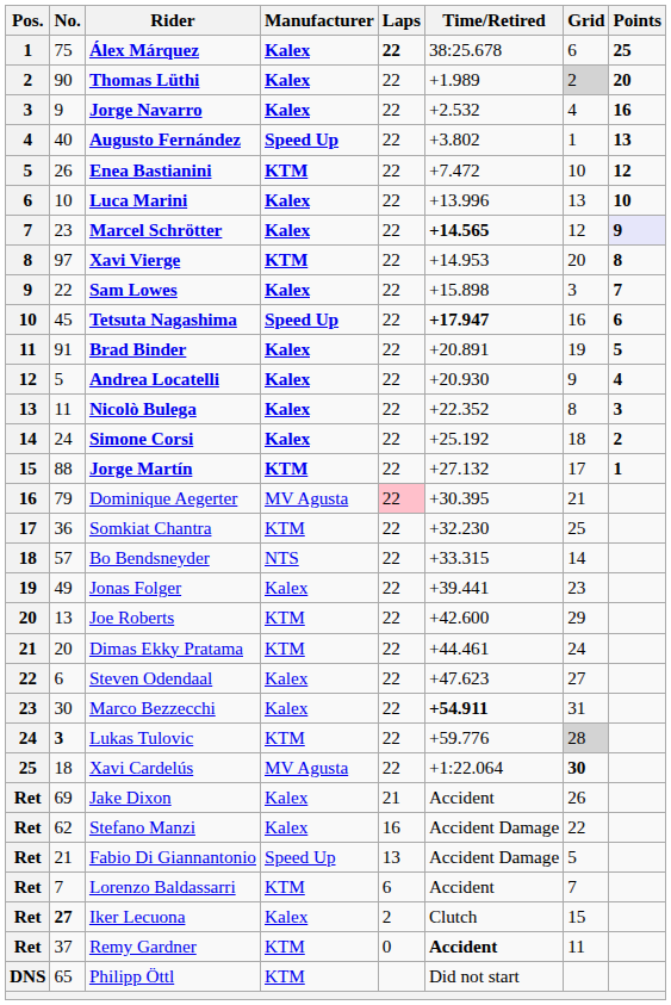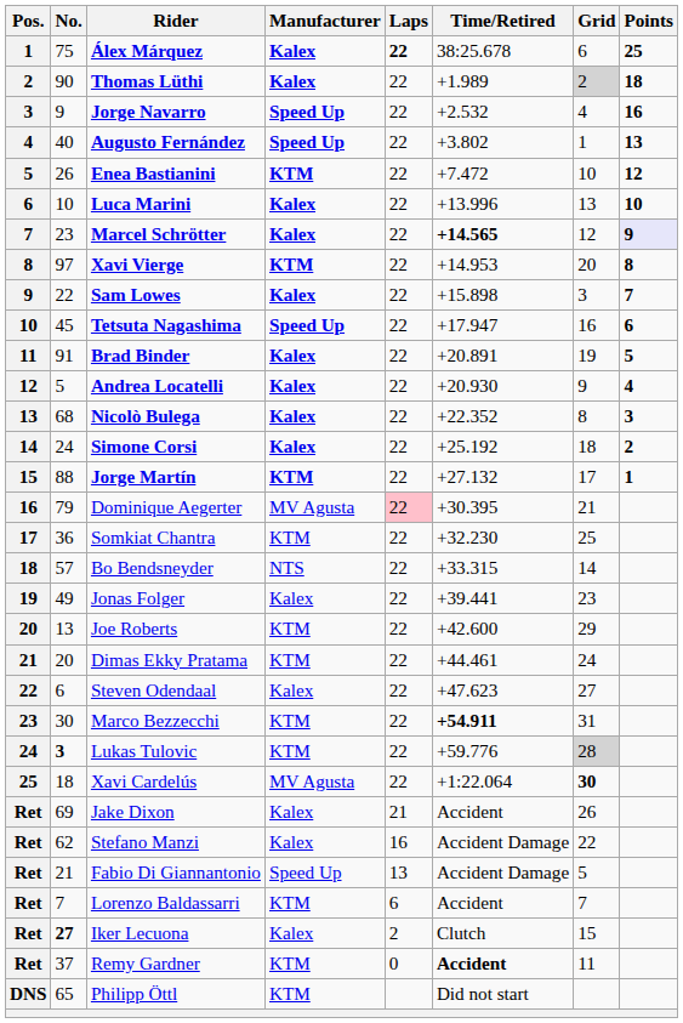 <table class="wikitable" style="font-size: 95%;">
 <tr>
 <th>Pos.</th>
 <th>No.</th>
 <th>Rider</th>
 <th>Manufacturer</th>
 <th>Laps</th>
 <th>Time/Retired</th>
 <th>Grid</th>
 <th>Points</th>
 </tr>
 <tr>
 <th>1</th>
 <td>75</td>
 <td> <strong><a href='#'>Álex Márquez</a></strong></td>
 <td><strong><a href='#'>Kalex</a></strong></td>
 <td><strong>22</strong></td>
 <td>38:25.678</td>
 <td>6</td>
 <td><strong>25</strong></td>
 </tr>
 <tr>
 <th>2</th>
 <td>90</td>
 <td> <strong><a href='#'>Thomas Lüthi</a></strong></td>
 <td><strong><a href='#'>Kalex</a></strong></td>
 <td>22</td>
 <td>+1.989</td>
 <td style="background: lightgrey;">2</td>
-<td><strong>20</strong></td>
+<td><strong>18</strong></td>
 </tr>
 <tr>
 <th>3</th>
 <td>9</td>
 <td> <strong><a href='#'>Jorge Navarro</a></strong></td>
-<td><strong><a href='#'>Kalex</a></strong></td>
+<td><strong><a href='#'>Speed Up</a></strong></td>
 <td>22</td>
 <td>+2.532</td>
 <td>4</td>
 <td><strong>16</strong></td>
 </tr>
 <tr>
 <th>4</th>
 <td>40</td>
 <td> <strong><a href='#'>Augusto Fernández</a></strong></td>
 <td><strong><a href='#'>Speed Up</a></strong></td>
 <td>22</td>
 <td>+3.802</td>
 <td>1</td>
 <td><strong>13</strong></td>
 </tr>
 <tr>
 <th>5</th>
 <td>26</td>
 <td> <strong><a href='#'>Enea Bastianini</a></strong></td>
 <td><strong><a href='#'>KTM</a></strong></td>
 <td>22</td>
 <td>+7.472</td>
 <td>10</td>
 <td><strong>12</strong></td>
 </tr>
 <tr>
 <th>6</th>
 <td>10</td>
 <td> <strong><a href='#'>Luca Marini</a></strong></td>
 <td><strong><a href='#'>Kalex</a></strong></td>
 <td>22</td>
 <td>+13.996</td>
 <td>13</td>
 <td><strong>10</strong></td>
 </tr>
 <tr>
 <th>7</th>
 <td>23</td>
 <td> <strong><a href='#'>Marcel Schrötter</a></strong></td>
 <td><strong><a href='#'>Kalex</a></strong></td>
 <td>22</td>
 <td><strong>+14.565</strong></td>
 <td>12</td>
 <td style="background: lavender;"><strong>9</strong></td>
 </tr>
 <tr>
 <th>8</th>
 <td>97</td>
 <td> <strong><a href='#'>Xavi Vierge</a></strong></td>
 <td><strong><a href='#'>KTM</a></strong></td>
 <td>22</td>
 <td>+14.953</td>
 <td>20</td>
 <td><strong>8</strong></td>
 </tr>
 <tr>
 <th>9</th>
 <td>22</td>
 <td> <strong><a href='#'>Sam Lowes</a></strong></td>
 <td><strong><a href='#'>Kalex</a></strong></td>
 <td>22</td>
 <td>+15.898</td>
 <td>3</td>
 <td><strong>7</strong></td>
 </tr>
 <tr>
 <th>10</th>
 <td>45</td>
 <td> <strong><a href='#'>Tetsuta Nagashima</a></strong></td>
 <td><strong><a href='#'>Speed Up</a></strong></td>
 <td>22</td>
-<td><strong>+17.947</strong></td>
+<td>+17.947</td>
 <td>16</td>
 <td><strong>6</strong></td>
 </tr>
 <tr>
 <th>11</th>
 <td>91</td>
 <td> <strong><a href='#'>Brad Binder</a></strong></td>
 <td><strong><a href='#'>Kalex</a></strong></td>
 <td>22</td>
 <td>+20.891</td>
 <td>19</td>
 <td><strong>5</strong></td>
 </tr>
 <tr>
 <th>12</th>
 <td>5</td>
 <td> <strong><a href='#'>Andrea Locatelli</a></strong></td>
 <td><strong><a href='#'>Kalex</a></strong></td>
 <td>22</td>
 <td>+20.930</td>
 <td>9</td>
 <td><strong>4</strong></td>
 </tr>
 <tr>
 <th>13</th>
-<td>11</td>
+<td>68</td>
 <td> <strong><a href='#'>Nicolò Bulega</a></strong></td>
 <td><strong><a href='#'>Kalex</a></strong></td>
 <td>22</td>
 <td>+22.352</td>
 <td>8</td>
 <td><strong>3</strong></td>
 </tr>
 <tr>
 <th>14</th>
 <td>24</td>
 <td> <strong><a href='#'>Simone Corsi</a></strong></td>
 <td><strong><a href='#'>Kalex</a></strong></td>
 <td>22</td>
 <td>+25.192</td>
 <td>18</td>
 <td><strong>2</strong></td>
 </tr>
 <tr>
 <th>15</th>
 <td>88</td>
 <td> <strong><a href='#'>Jorge Martín</a></strong></td>
 <td><strong><a href='#'>KTM</a></strong></td>
 <td>22</td>
 <td>+27.132</td>
 <td>17</td>
 <td><strong>1</strong></td>
 </tr>
 <tr>
 <th>16</th>
 <td>79</td>
 <td> <a href='#'>Dominique Aegerter</a></td>
 <td><a href='#'>MV Agusta</a></td>
 <td style="background: pink;">22</td>
 <td>+30.395</td>
 <td>21</td>
 <td></td>
 </tr>
 <tr>
 <th>17</th>
 <td>36</td>
 <td> <a href='#'>Somkiat Chantra</a></td>
 <td><a href='#'>KTM</a></td>
 <td>22</td>
 <td>+32.230</td>
 <td>25</td>
 <td></td>
 </tr>
 <tr>
 <th>18</th>
 <td>57</td>
 <td> <a href='#'>Bo Bendsneyder</a></td>
 <td><a href='#'>NTS</a></td>
 <td>22</td>
 <td>+33.315</td>
 <td>14</td>
 <td></td>
 </tr>
 <tr>
 <th>19</th>
 <td>49</td>
 <td> <a href='#'>Jonas Folger</a></td>
 <td><a href='#'>Kalex</a></td>
 <td>22</td>
 <td>+39.441</td>
 <td>23</td>
 <td></td>
 </tr>
 <tr>
 <th>20</th>
 <td>13</td>
 <td> <a href='#'>Joe Roberts</a></td>
 <td><a href='#'>KTM</a></td>
 <td>22</td>
 <td>+42.600</td>
 <td>29</td>
 <td></td>
 </tr>
 <tr>
 <th>21</th>
 <td>20</td>
 <td> <a href='#'>Dimas Ekky Pratama</a></td>
 <td><a href='#'>KTM</a></td>
 <td>22</td>
 <td>+44.461</td>
 <td>24</td>
 <td></td>
 </tr>
 <tr>
 <th>22</th>
 <td>6</td>
 <td> <a href='#'>Steven Odendaal</a></td>
 <td><a href='#'>Kalex</a></td>
 <td>22</td>
 <td>+47.623</td>
 <td>27</td>
 <td></td>
 </tr>
 <tr>
 <th>23</th>
 <td>30</td>
 <td> <a href='#'>Marco Bezzecchi</a></td>
-<td><a href='#'>Kalex</a></td>
+<td><a href='#'>KTM</a></td>
 <td>22</td>
 <td><strong>+54.911</strong></td>
 <td>31</td>
 <td></td>
 </tr>
 <tr>
 <th>24</th>
 <td><strong>3</strong></td>
 <td> <a href='#'>Lukas Tulovic</a></td>
 <td><a href='#'>KTM</a></td>
 <td>22</td>
 <td>+59.776</td>
 <td style="background: lightgrey;">28</td>
 <td></td>
 </tr>
 <tr>
 <th>25</th>
 <td>18</td>
 <td> <a href='#'>Xavi Cardelús</a></td>
 <td><a href='#'>MV Agusta</a></td>
 <td>22</td>
 <td>+1:22.064</td>
 <td><strong>30</strong></td>
 <td></td>
 </tr>
 <tr>
 <th>Ret</th>
 <td>69</td>
 <td> <a href='#'>Jake Dixon</a></td>
 <td><a href='#'>Kalex</a></td>
 <td>21</td>
 <td>Accident</td>
 <td>26</td>
 <td></td>
 </tr>
 <tr>
 <th>Ret</th>
 <td>62</td>
 <td> <a href='#'>Stefano Manzi</a></td>
 <td><a href='#'>Kalex</a></td>
 <td>16</td>
 <td>Accident Damage</td>
 <td>22</td>
 <td></td>
 </tr>
 <tr>
 <th>Ret</th>
 <td>21</td>
 <td> <a href='#'>Fabio Di Giannantonio</a></td>
 <td><a href='#'>Speed Up</a></td>
 <td>13</td>
 <td>Accident Damage</td>
 <td>5</td>
 <td></td>
 </tr>
 <tr>
 <th>Ret</th>
 <td>7</td>
 <td> <a href='#'>Lorenzo Baldassarri</a></td>
 <td><a href='#'>KTM</a></td>
 <td>6</td>
 <td>Accident</td>
 <td>7</td>
 <td></td>
 </tr>
 <tr>
 <th>Ret</th>
 <td><strong>27</strong></td>
 <td> <a href='#'>Iker Lecuona</a></td>
 <td><a href='#'>Kalex</a></td>
 <td>2</td>
 <td>Clutch</td>
 <td>15</td>
 <td></td>
 </tr>
 <tr>
 <th>Ret</th>
 <td>37</td>
 <td> <a href='#'>Remy Gardner</a></td>
 <td><a href='#'>KTM</a></td>
 <td>0</td>
 <td><strong>Accident</strong></td>
 <td>11</td>
 <td></td>
 </tr>
 <tr>
 <th>DNS</th>
 <td>65</td>
 <td> <a href='#'>Philipp Öttl</a></td>
 <td><a href='#'>KTM</a></td>
 <td></td>
 <td>Did not start</td>
 <td></td>
 <td></td>
 </tr>
 <tr>
 <th colspan=8></th>
 </tr>
 </table>
